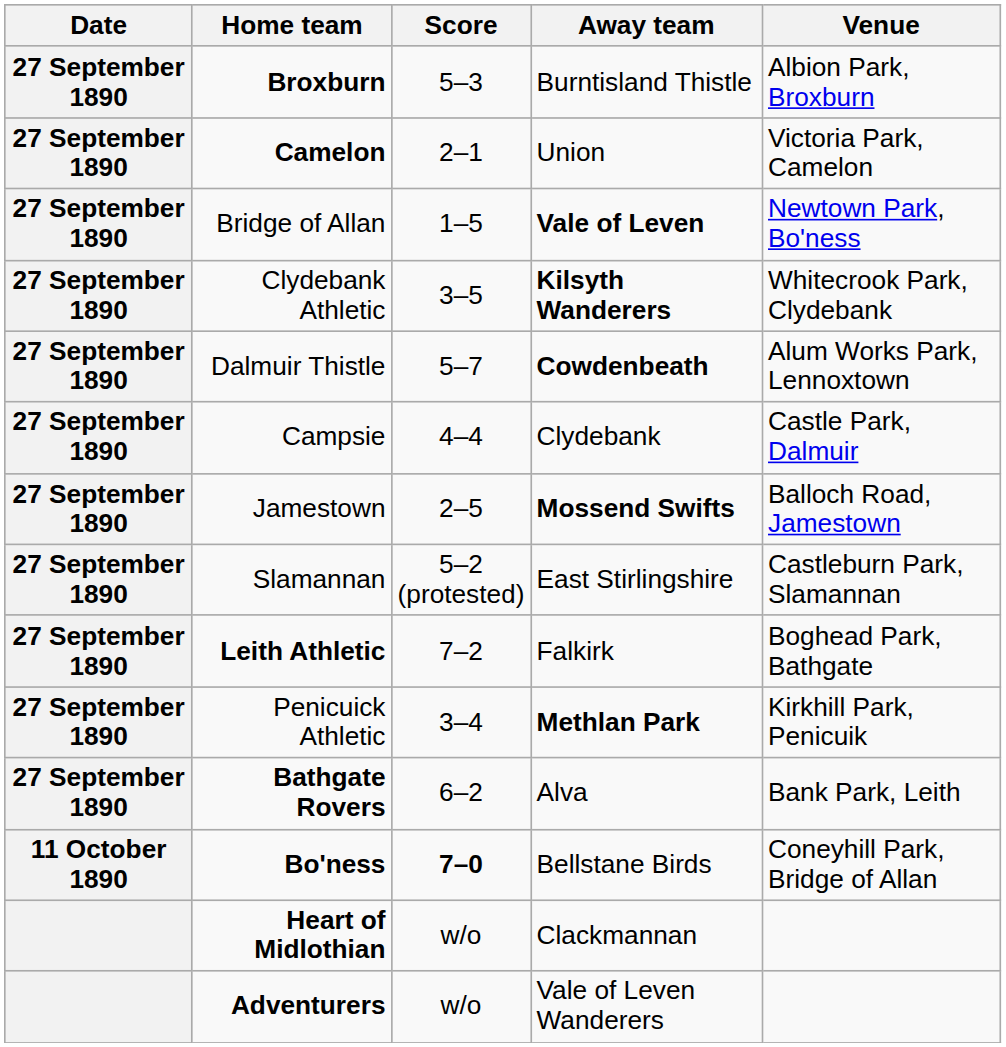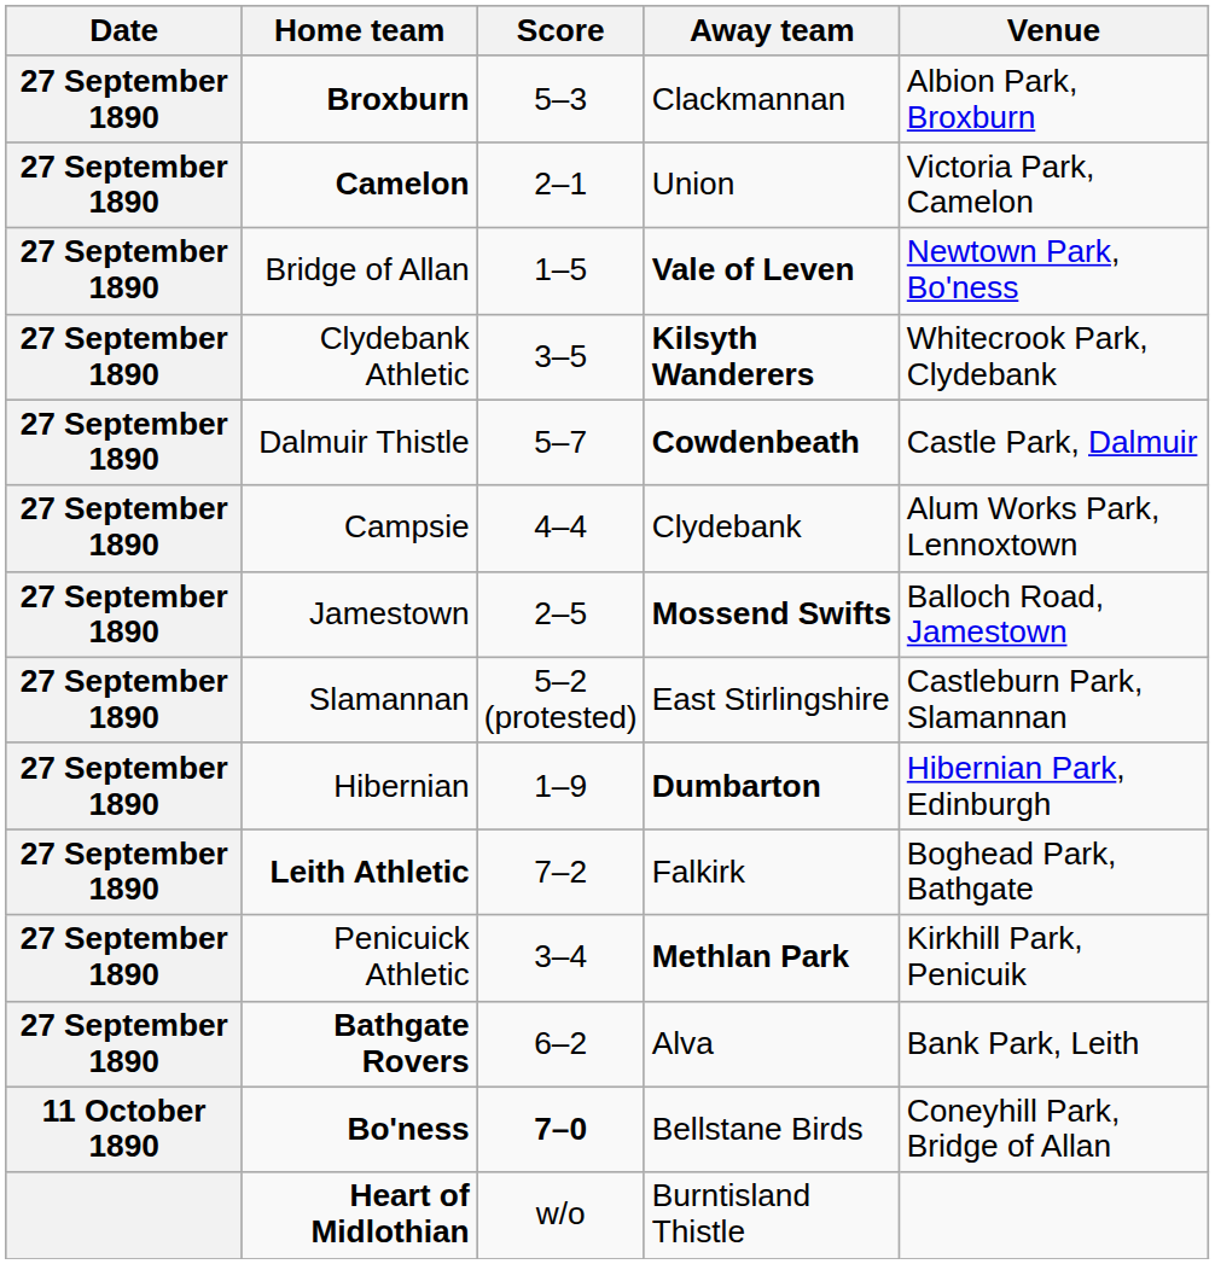 <table class="wikitable football-result-list" style="max-width: 80em; text-align: center">
 <tr>
 <th scope="col">Date</th>
 <th scope="col">Home team</th>
 <th scope="col">Score</th>
 <th scope="col">Away team</th>
 <th scope="col">Venue</th>
 </tr>
 <tr>
 <th scope="row">27 September 1890</th>
 <td align=right><strong>Broxburn</strong></td>
 <td>5–3</td>
-<td align=left>Burntisland Thistle</td>
+<td align=left>Clackmannan</td>
 <td align=left>Albion Park, <a href='#'>Broxburn</a></td>
 </tr>
 <tr>
 <th scope="row">27 September 1890</th>
 <td align=right><strong>Camelon</strong></td>
 <td>2–1</td>
 <td align=left>Union</td>
 <td align=left>Victoria Park, Camelon</td>
 </tr>
 <tr>
 <th scope="row">27 September 1890</th>
 <td align=right>Bridge of Allan</td>
 <td>1–5</td>
 <td align=left><strong>Vale of Leven</strong></td>
 <td align=left><a href='#'>Newtown Park</a>, <a href='#'>Bo'ness</a></td>
 </tr>
 <tr>
 <th scope="row">27 September 1890</th>
 <td align=right>Clydebank Athletic</td>
 <td>3–5</td>
 <td align=left><strong>Kilsyth Wanderers</strong></td>
 <td align=left>Whitecrook Park, Clydebank</td>
 </tr>
 <tr>
 <th scope="row">27 September 1890</th>
 <td align=right>Dalmuir Thistle</td>
 <td>5–7</td>
 <td align=left><strong>Cowdenbeath</strong></td>
-<td align=left>Alum Works Park, Lennoxtown</td>
+<td align=left>Castle Park, <a href='#'>Dalmuir</a></td>
 </tr>
 <tr>
 <th scope="row">27 September 1890</th>
 <td align=right>Campsie</td>
 <td>4–4</td>
 <td align=left>Clydebank</td>
-<td align=left>Castle Park, <a href='#'>Dalmuir</a></td>
+<td align=left>Alum Works Park, Lennoxtown</td>
 </tr>
 <tr>
 <th scope="row">27 September 1890</th>
 <td align=right>Jamestown</td>
 <td>2–5</td>
 <td align=left><strong>Mossend Swifts</strong></td>
 <td align=left>Balloch Road, <a href='#'>Jamestown</a></td>
 </tr>
 <tr>
 <th scope="row">27 September 1890</th>
 <td align=right>Slamannan</td>
 <td>5–2<br>(protested)</td>
 <td align=left>East Stirlingshire</td>
 <td align=left>Castleburn Park, Slamannan</td>
+</tr>
+<tr>
+<th scope="row">27 September 1890</th>
+<td align=right>Hibernian</td>
+<td>1–9</td>
+<td align=left><strong>Dumbarton</strong></td>
+<td align=left><a href='#'>Hibernian Park</a>, Edinburgh</td>
 </tr>
 <tr>
 <th scope="row">27 September 1890</th>
 <td align=right><strong>Leith Athletic</strong></td>
 <td>7–2</td>
 <td align=left>Falkirk</td>
 <td align=left>Boghead Park, Bathgate</td>
 </tr>
 <tr>
 <th scope="row">27 September 1890</th>
 <td align=right>Penicuick Athletic</td>
 <td>3–4</td>
 <td align=left><strong>Methlan Park</strong></td>
 <td align=left>Kirkhill Park, Penicuik</td>
 </tr>
 <tr>
 <th scope="row">27 September 1890</th>
 <td align=right><strong>Bathgate Rovers</strong></td>
 <td>6–2</td>
 <td align=left>Alva</td>
 <td align=left>Bank Park, Leith</td>
 </tr>
 <tr>
 <th scope="row">11 October 1890</th>
 <td align=right><strong>Bo'ness</strong></td>
 <td><strong>7–0</strong></td>
 <td align=left>Bellstane Birds</td>
 <td align=left>Coneyhill Park, Bridge of Allan</td>
 </tr>
 <tr>
 <th scope="row"></th>
 <td align=right><strong>Heart of Midlothian</strong></td>
 <td>w/o</td>
-<td align=left>Clackmannan</td>
-<td></td>
-</tr>
-<tr>
-<th scope="row"></th>
-<td align=right><strong>Adventurers</strong></td>
-<td>w/o</td>
-<td align=left>Vale of Leven Wanderers</td>
+<td align=left>Burntisland Thistle</td>
 <td></td>
 </tr>
 </table>
